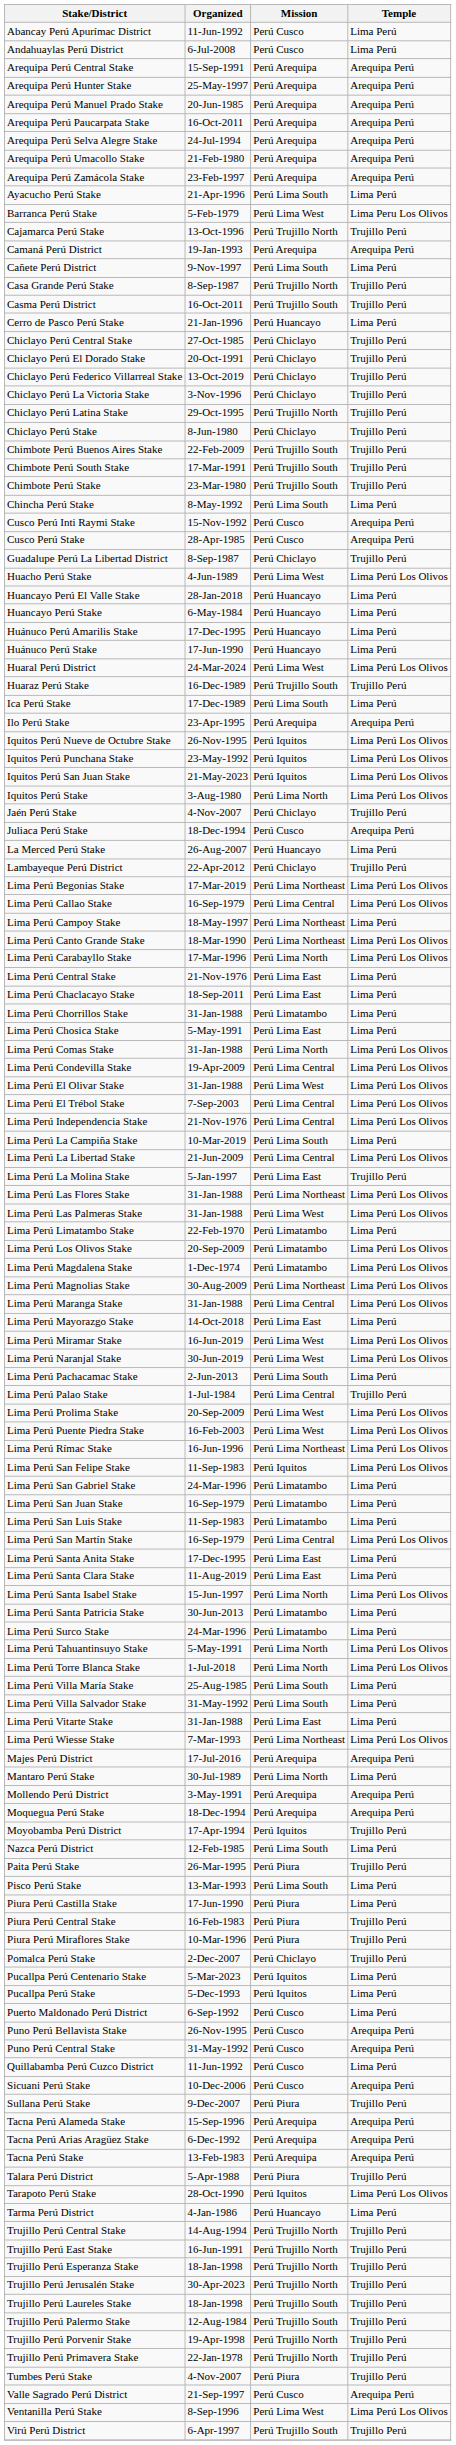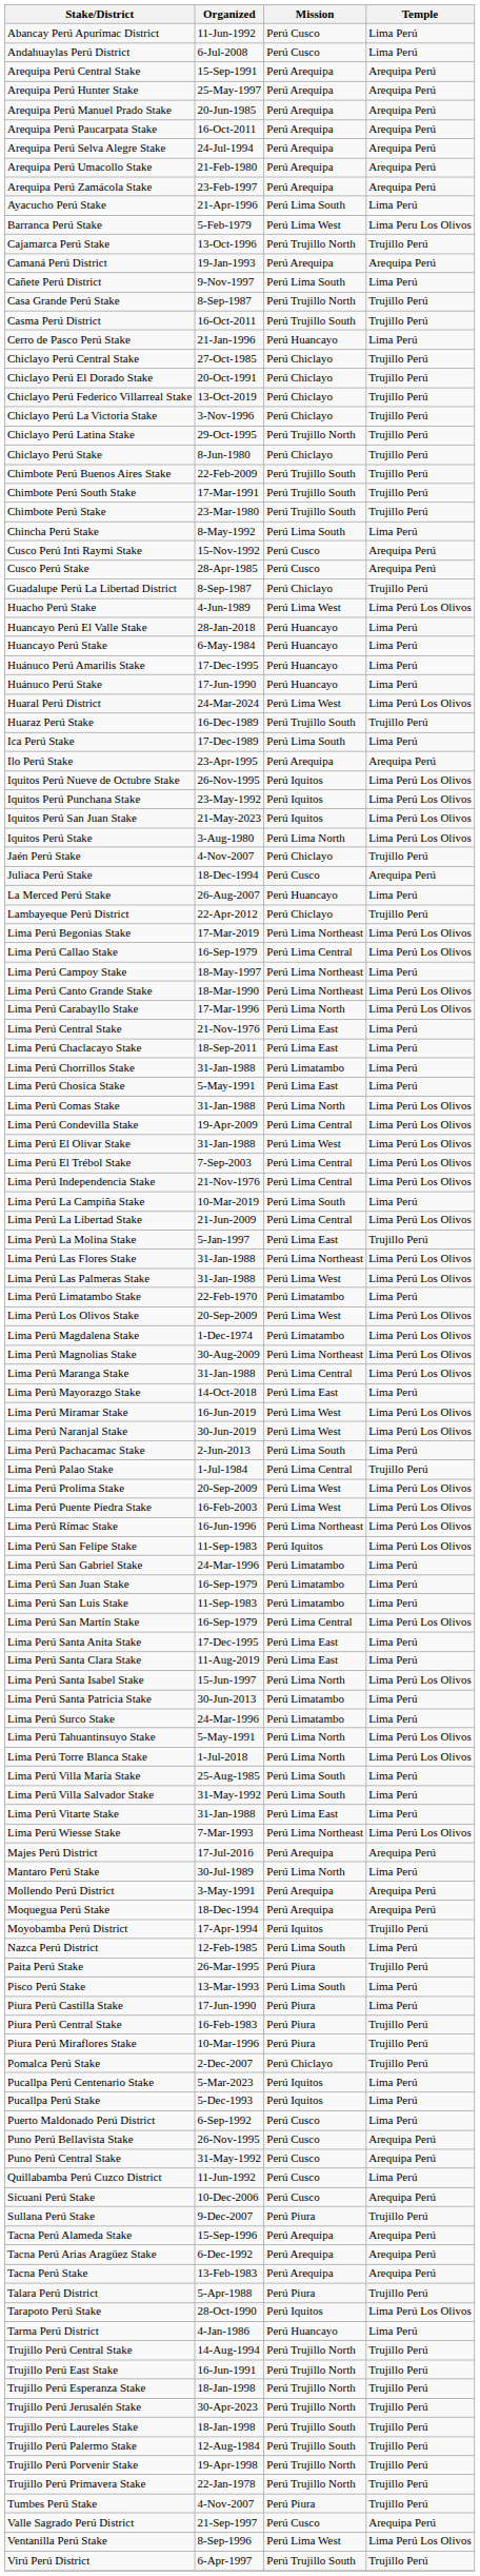 <table class="wikitable sortable mw-collapsible mw-collapsed" style="font-size:85%">
 <tr>
 <th>Stake/District</th>
 <th data-sort-type=date>Organized</th>
 <th>Mission</th>
 <th>Temple</th>
 </tr>
 <tr>
 <td>Abancay Perú Apurímac District</td>
 <td>11-Jun-1992</td>
 <td>Perú Cusco</td>
 <td>Lima Perú</td>
 </tr>
 <tr>
 <td>Andahuaylas Perú District</td>
 <td>6-Jul-2008</td>
 <td>Perú Cusco</td>
 <td>Lima Perú</td>
 </tr>
 <tr>
 <td>Arequipa Perú Central Stake</td>
 <td>15-Sep-1991</td>
 <td>Perú Arequipa</td>
 <td>Arequipa Perú</td>
 </tr>
 <tr>
 <td>Arequipa Perú Hunter Stake</td>
 <td>25-May-1997</td>
 <td>Perú Arequipa</td>
 <td>Arequipa Perú</td>
 </tr>
 <tr>
 <td>Arequipa Perú Manuel Prado Stake</td>
 <td>20-Jun-1985</td>
 <td>Perú Arequipa</td>
 <td>Arequipa Perú</td>
 </tr>
 <tr>
 <td>Arequipa Perú Paucarpata Stake</td>
 <td>16-Oct-2011</td>
 <td>Perú Arequipa</td>
 <td>Arequipa Perú</td>
 </tr>
 <tr>
 <td>Arequipa Perú Selva Alegre Stake</td>
 <td>24-Jul-1994</td>
 <td>Perú Arequipa</td>
 <td>Arequipa Perú</td>
 </tr>
 <tr>
 <td>Arequipa Perú Umacollo Stake</td>
 <td>21-Feb-1980</td>
 <td>Perú Arequipa</td>
 <td>Arequipa Perú</td>
 </tr>
 <tr>
 <td>Arequipa Perú Zamácola Stake</td>
 <td>23-Feb-1997</td>
 <td>Perú Arequipa</td>
 <td>Arequipa Perú</td>
 </tr>
 <tr>
 <td>Ayacucho Perú Stake</td>
 <td>21-Apr-1996</td>
 <td>Perú Lima South</td>
 <td>Lima Perú</td>
 </tr>
 <tr>
 <td>Barranca Perú Stake</td>
 <td>5-Feb-1979</td>
 <td>Perú Lima West</td>
 <td>Lima Peru Los Olivos</td>
 </tr>
 <tr>
 <td>Cajamarca Perú Stake</td>
 <td>13-Oct-1996</td>
 <td>Perú Trujillo North</td>
 <td>Trujillo Perú</td>
 </tr>
 <tr>
 <td>Camaná Perú District</td>
 <td>19-Jan-1993</td>
 <td>Perú Arequipa</td>
 <td>Arequipa Perú</td>
 </tr>
 <tr>
 <td>Cañete Perú District</td>
 <td>9-Nov-1997</td>
 <td>Perú Lima South</td>
 <td>Lima Perú</td>
 </tr>
 <tr>
 <td>Casa Grande Perú Stake</td>
 <td>8-Sep-1987</td>
 <td>Perú Trujillo North</td>
 <td>Trujillo Perú</td>
 </tr>
 <tr>
 <td>Casma Perú District</td>
 <td>16-Oct-2011</td>
 <td>Perú Trujillo South</td>
 <td>Trujillo Perú</td>
 </tr>
 <tr>
 <td>Cerro de Pasco Perú Stake</td>
 <td>21-Jan-1996</td>
 <td>Perú Huancayo</td>
 <td>Lima Perú</td>
 </tr>
 <tr>
 <td>Chiclayo Perú Central Stake</td>
 <td>27-Oct-1985</td>
 <td>Perú Chiclayo</td>
 <td>Trujillo Perú</td>
 </tr>
 <tr>
 <td>Chiclayo Perú El Dorado Stake</td>
 <td>20-Oct-1991</td>
 <td>Perú Chiclayo</td>
 <td>Trujillo Perú</td>
 </tr>
 <tr>
 <td>Chiclayo Perú Federico Villarreal Stake</td>
 <td>13-Oct-2019</td>
 <td>Perú Chiclayo</td>
 <td>Trujillo Perú</td>
 </tr>
 <tr>
 <td>Chiclayo Perú La Victoria Stake</td>
 <td>3-Nov-1996</td>
 <td>Perú Chiclayo</td>
 <td>Trujillo Perú</td>
 </tr>
 <tr>
 <td>Chiclayo Perú Latina Stake</td>
 <td>29-Oct-1995</td>
 <td>Perú Trujillo North</td>
 <td>Trujillo Perú</td>
 </tr>
 <tr>
 <td>Chiclayo Perú Stake</td>
 <td>8-Jun-1980</td>
 <td>Perú Chiclayo</td>
 <td>Trujillo Perú</td>
 </tr>
 <tr>
 <td>Chimbote Perú Buenos Aires Stake</td>
 <td>22-Feb-2009</td>
 <td>Perú Trujillo South</td>
 <td>Trujillo Perú</td>
 </tr>
 <tr>
 <td>Chimbote Perú South Stake</td>
 <td>17-Mar-1991</td>
 <td>Perú Trujillo South</td>
 <td>Trujillo Perú</td>
 </tr>
 <tr>
 <td>Chimbote Perú Stake</td>
 <td>23-Mar-1980</td>
 <td>Perú Trujillo South</td>
 <td>Trujillo Perú</td>
 </tr>
 <tr>
 <td>Chincha Perú Stake</td>
 <td>8-May-1992</td>
 <td>Perú Lima South</td>
 <td>Lima Perú</td>
 </tr>
 <tr>
 <td>Cusco Perú Inti Raymi Stake</td>
 <td>15-Nov-1992</td>
 <td>Perú Cusco</td>
 <td>Arequipa Perú</td>
 </tr>
 <tr>
 <td>Cusco Perú Stake</td>
 <td>28-Apr-1985</td>
 <td>Perú Cusco</td>
 <td>Arequipa Perú</td>
 </tr>
 <tr>
 <td>Guadalupe Perú La Libertad District</td>
 <td>8-Sep-1987</td>
 <td>Perú Chiclayo</td>
 <td>Trujillo Perú</td>
 </tr>
 <tr>
 <td>Huacho Perú Stake</td>
 <td>4-Jun-1989</td>
 <td>Perú Lima West</td>
 <td>Lima Perú Los Olivos</td>
 </tr>
 <tr>
 <td>Huancayo Perú El Valle Stake</td>
 <td>28-Jan-2018</td>
 <td>Perú Huancayo</td>
 <td>Lima Perú</td>
 </tr>
 <tr>
 <td>Huancayo Perú Stake</td>
 <td>6-May-1984</td>
 <td>Perú Huancayo</td>
 <td>Lima Perú</td>
 </tr>
 <tr>
 <td>Huánuco Perú Amarilis Stake</td>
 <td>17-Dec-1995</td>
 <td>Perú Huancayo</td>
 <td>Lima Perú</td>
 </tr>
 <tr>
 <td>Huánuco Perú Stake</td>
 <td>17-Jun-1990</td>
 <td>Perú Huancayo</td>
 <td>Lima Perú</td>
 </tr>
 <tr>
 <td>Huaral Perú District</td>
 <td>24-Mar-2024</td>
 <td>Perú Lima West</td>
 <td>Lima Perú Los Olivos</td>
 </tr>
 <tr>
 <td>Huaraz Perú Stake</td>
 <td>16-Dec-1989</td>
 <td>Perú Trujillo South</td>
 <td>Trujillo Perú</td>
 </tr>
 <tr>
 <td>Ica Perú Stake</td>
 <td>17-Dec-1989</td>
 <td>Perú Lima South</td>
 <td>Lima Perú</td>
 </tr>
 <tr>
 <td>Ilo Perú Stake</td>
 <td>23-Apr-1995</td>
 <td>Perú Arequipa</td>
 <td>Arequipa Perú</td>
 </tr>
 <tr>
 <td>Iquitos Perú Nueve de Octubre Stake</td>
 <td>26-Nov-1995</td>
 <td>Perú Iquitos</td>
 <td>Lima Perú Los Olivos</td>
 </tr>
 <tr>
 <td>Iquitos Perú Punchana Stake</td>
 <td>23-May-1992</td>
 <td>Perú Iquitos</td>
 <td>Lima Perú Los Olivos</td>
 </tr>
 <tr>
 <td>Iquitos Perú San Juan Stake</td>
 <td>21-May-2023</td>
 <td>Perú Iquitos</td>
 <td>Lima Perú Los Olivos</td>
 </tr>
 <tr>
 <td>Iquitos Perú Stake</td>
 <td>3-Aug-1980</td>
 <td>Perú Lima North</td>
 <td>Lima Perú Los Olivos</td>
 </tr>
 <tr>
 <td>Jaén Perú Stake</td>
 <td>4-Nov-2007</td>
 <td>Perú Chiclayo</td>
 <td>Trujillo Perú</td>
 </tr>
 <tr>
 <td>Juliaca Perú Stake</td>
 <td>18-Dec-1994</td>
 <td>Perú Cusco</td>
 <td>Arequipa Perú</td>
 </tr>
 <tr>
 <td>La Merced Perú Stake</td>
 <td>26-Aug-2007</td>
 <td>Perú Huancayo</td>
 <td>Lima Perú</td>
 </tr>
 <tr>
 <td>Lambayeque Perú District</td>
 <td>22-Apr-2012</td>
 <td>Perú Chiclayo</td>
 <td>Trujillo Perú</td>
 </tr>
 <tr>
 <td>Lima Perú Begonias Stake</td>
 <td>17-Mar-2019</td>
 <td>Perú Lima Northeast</td>
 <td>Lima Perú Los Olivos</td>
 </tr>
 <tr>
 <td>Lima Perú Callao Stake</td>
 <td>16-Sep-1979</td>
 <td>Perú Lima Central</td>
 <td>Lima Perú Los Olivos</td>
 </tr>
 <tr>
 <td>Lima Perú Campoy Stake</td>
 <td>18-May-1997</td>
 <td>Perú Lima Northeast</td>
 <td>Lima Perú</td>
 </tr>
 <tr>
 <td>Lima Perú Canto Grande Stake</td>
 <td>18-Mar-1990</td>
 <td>Perú Lima Northeast</td>
 <td>Lima Perú Los Olivos</td>
 </tr>
 <tr>
 <td>Lima Perú Carabayllo Stake</td>
 <td>17-Mar-1996</td>
 <td>Perú Lima North</td>
 <td>Lima Perú Los Olivos</td>
 </tr>
 <tr>
 <td>Lima Perú Central Stake</td>
 <td>21-Nov-1976</td>
 <td>Perú Lima East</td>
 <td>Lima Perú</td>
 </tr>
 <tr>
 <td>Lima Perú Chaclacayo Stake</td>
 <td>18-Sep-2011</td>
 <td>Perú Lima East</td>
 <td>Lima Perú</td>
 </tr>
 <tr>
 <td>Lima Perú Chorrillos Stake</td>
 <td>31-Jan-1988</td>
 <td>Perú Limatambo</td>
 <td>Lima Perú</td>
 </tr>
 <tr>
 <td>Lima Perú Chosica Stake</td>
 <td>5-May-1991</td>
 <td>Perú Lima East</td>
 <td>Lima Perú</td>
 </tr>
 <tr>
 <td>Lima Perú Comas Stake</td>
 <td>31-Jan-1988</td>
 <td>Perú Lima North</td>
 <td>Lima Perú Los Olivos</td>
 </tr>
 <tr>
 <td>Lima Perú Condevilla Stake</td>
 <td>19-Apr-2009</td>
 <td>Perú Lima Central</td>
 <td>Lima Perú Los Olivos</td>
 </tr>
 <tr>
 <td>Lima Perú El Olivar Stake</td>
 <td>31-Jan-1988</td>
 <td>Perú Lima West</td>
 <td>Lima Perú Los Olivos</td>
 </tr>
 <tr>
 <td>Lima Perú El Trébol Stake</td>
 <td>7-Sep-2003</td>
 <td>Perú Lima Central</td>
 <td>Lima Perú Los Olivos</td>
 </tr>
 <tr>
 <td>Lima Perú Independencia Stake</td>
 <td>21-Nov-1976</td>
 <td>Perú Lima Central</td>
 <td>Lima Perú Los Olivos</td>
 </tr>
 <tr>
 <td>Lima Perú La Campiña Stake</td>
 <td>10-Mar-2019</td>
 <td>Perú Lima South</td>
 <td>Lima Perú</td>
 </tr>
 <tr>
 <td>Lima Perú La Libertad Stake</td>
 <td>21-Jun-2009</td>
 <td>Perú Lima Central</td>
 <td>Lima Perú Los Olivos</td>
 </tr>
 <tr>
 <td>Lima Perú La Molina Stake</td>
 <td>5-Jan-1997</td>
 <td>Perú Lima East</td>
 <td>Trujillo Perú</td>
 </tr>
 <tr>
 <td>Lima Perú Las Flores Stake</td>
 <td>31-Jan-1988</td>
 <td>Perú Lima Northeast</td>
 <td>Lima Perú Los Olivos</td>
 </tr>
 <tr>
 <td>Lima Perú Las Palmeras Stake</td>
 <td>31-Jan-1988</td>
 <td>Perú Lima West</td>
 <td>Lima Perú Los Olivos</td>
 </tr>
 <tr>
 <td>Lima Perú Limatambo Stake</td>
 <td>22-Feb-1970</td>
 <td>Perú Limatambo</td>
 <td>Lima Perú</td>
 </tr>
 <tr>
 <td>Lima Perú Los Olivos Stake</td>
 <td>20-Sep-2009</td>
-<td>Perú Limatambo</td>
+<td>Perú Lima West</td>
 <td>Lima Perú Los Olivos</td>
 </tr>
 <tr>
 <td>Lima Perú Magdalena Stake</td>
 <td>1-Dec-1974</td>
 <td>Perú Limatambo</td>
 <td>Lima Perú Los Olivos</td>
 </tr>
 <tr>
 <td>Lima Perú Magnolias Stake</td>
 <td>30-Aug-2009</td>
 <td>Perú Lima Northeast</td>
 <td>Lima Perú Los Olivos</td>
 </tr>
 <tr>
 <td>Lima Perú Maranga Stake</td>
 <td>31-Jan-1988</td>
 <td>Perú Lima Central</td>
 <td>Lima Perú Los Olivos</td>
 </tr>
 <tr>
 <td>Lima Perú Mayorazgo Stake</td>
 <td>14-Oct-2018</td>
 <td>Perú Lima East</td>
 <td>Lima Perú</td>
 </tr>
 <tr>
 <td>Lima Perú Miramar Stake</td>
 <td>16-Jun-2019</td>
 <td>Perú Lima West</td>
 <td>Lima Perú Los Olivos</td>
 </tr>
 <tr>
 <td>Lima Perú Naranjal Stake</td>
 <td>30-Jun-2019</td>
 <td>Perú Lima West</td>
 <td>Lima Perú Los Olivos</td>
 </tr>
 <tr>
 <td>Lima Perú Pachacamac Stake</td>
 <td>2-Jun-2013</td>
 <td>Perú Lima South</td>
 <td>Lima Perú</td>
 </tr>
 <tr>
 <td>Lima Perú Palao Stake</td>
 <td>1-Jul-1984</td>
 <td>Perú Lima Central</td>
 <td>Trujillo Perú</td>
 </tr>
 <tr>
 <td>Lima Perú Prolima Stake</td>
 <td>20-Sep-2009</td>
 <td>Perú Lima West</td>
 <td>Lima Perú Los Olivos</td>
 </tr>
 <tr>
 <td>Lima Perú Puente Piedra Stake</td>
 <td>16-Feb-2003</td>
 <td>Perú Lima West</td>
 <td>Lima Perú Los Olivos</td>
 </tr>
 <tr>
 <td>Lima Perú Rímac Stake</td>
 <td>16-Jun-1996</td>
 <td>Perú Lima Northeast</td>
 <td>Lima Perú Los Olivos</td>
 </tr>
 <tr>
 <td>Lima Perú San Felipe Stake</td>
 <td>11-Sep-1983</td>
 <td>Perú Iquitos</td>
 <td>Lima Perú Los Olivos</td>
 </tr>
 <tr>
 <td>Lima Perú San Gabriel Stake</td>
 <td>24-Mar-1996</td>
 <td>Perú Limatambo</td>
 <td>Lima Perú</td>
 </tr>
 <tr>
 <td>Lima Perú San Juan Stake</td>
 <td>16-Sep-1979</td>
 <td>Perú Limatambo</td>
 <td>Lima Perú</td>
 </tr>
 <tr>
 <td>Lima Perú San Luis Stake</td>
 <td>11-Sep-1983</td>
 <td>Perú Limatambo</td>
 <td>Lima Perú</td>
 </tr>
 <tr>
 <td>Lima Perú San Martín Stake</td>
 <td>16-Sep-1979</td>
 <td>Perú Lima Central</td>
 <td>Lima Perú Los Olivos</td>
 </tr>
 <tr>
 <td>Lima Perú Santa Anita Stake</td>
 <td>17-Dec-1995</td>
 <td>Perú Lima East</td>
 <td>Lima Perú</td>
 </tr>
 <tr>
 <td>Lima Perú Santa Clara Stake</td>
 <td>11-Aug-2019</td>
 <td>Perú Lima East</td>
 <td>Lima Perú</td>
 </tr>
 <tr>
 <td>Lima Perú Santa Isabel Stake</td>
 <td>15-Jun-1997</td>
 <td>Perú Lima North</td>
 <td>Lima Perú Los Olivos</td>
 </tr>
 <tr>
 <td>Lima Perú Santa Patricia Stake</td>
 <td>30-Jun-2013</td>
 <td>Perú Limatambo</td>
 <td>Lima Perú</td>
 </tr>
 <tr>
 <td>Lima Perú Surco Stake</td>
 <td>24-Mar-1996</td>
 <td>Perú Limatambo</td>
 <td>Lima Perú</td>
 </tr>
 <tr>
 <td>Lima Perú Tahuantinsuyo Stake</td>
 <td>5-May-1991</td>
 <td>Perú Lima North</td>
 <td>Lima Perú Los Olivos</td>
 </tr>
 <tr>
 <td>Lima Perú Torre Blanca Stake</td>
 <td>1-Jul-2018</td>
 <td>Perú Lima North</td>
 <td>Lima Perú Los Olivos</td>
 </tr>
 <tr>
 <td>Lima Perú Villa María Stake</td>
 <td>25-Aug-1985</td>
 <td>Perú Lima South</td>
 <td>Lima Perú</td>
 </tr>
 <tr>
 <td>Lima Perú Villa Salvador Stake</td>
 <td>31-May-1992</td>
 <td>Perú Lima South</td>
 <td>Lima Perú</td>
 </tr>
 <tr>
 <td>Lima Perú Vitarte Stake</td>
 <td>31-Jan-1988</td>
 <td>Perú Lima East</td>
 <td>Lima Perú</td>
 </tr>
 <tr>
 <td>Lima Perú Wiesse Stake</td>
 <td>7-Mar-1993</td>
 <td>Perú Lima Northeast</td>
 <td>Lima Perú Los Olivos</td>
 </tr>
 <tr>
 <td>Majes Perú District</td>
 <td>17-Jul-2016</td>
 <td>Perú Arequipa</td>
 <td>Arequipa Perú</td>
 </tr>
 <tr>
 <td>Mantaro Perú Stake</td>
 <td>30-Jul-1989</td>
 <td>Perú Lima North</td>
 <td>Lima Perú</td>
 </tr>
 <tr>
 <td>Mollendo Perú District</td>
 <td>3-May-1991</td>
 <td>Perú Arequipa</td>
 <td>Arequipa Perú</td>
 </tr>
 <tr>
 <td>Moquegua Perú Stake</td>
 <td>18-Dec-1994</td>
 <td>Perú Arequipa</td>
 <td>Arequipa Perú</td>
 </tr>
 <tr>
 <td>Moyobamba Perú District</td>
 <td>17-Apr-1994</td>
 <td>Perú Iquitos</td>
 <td>Trujillo Perú</td>
 </tr>
 <tr>
 <td>Nazca Perú District</td>
 <td>12-Feb-1985</td>
 <td>Perú Lima South</td>
 <td>Lima Perú</td>
 </tr>
 <tr>
 <td>Paita Perú Stake</td>
 <td>26-Mar-1995</td>
 <td>Perú Piura</td>
 <td>Trujillo Perú</td>
 </tr>
 <tr>
 <td>Pisco Perú Stake</td>
 <td>13-Mar-1993</td>
 <td>Perú Lima South</td>
 <td>Lima Perú</td>
 </tr>
 <tr>
 <td>Piura Perú Castilla Stake</td>
 <td>17-Jun-1990</td>
 <td>Perú Piura</td>
 <td>Lima Perú</td>
 </tr>
 <tr>
 <td>Piura Perú Central Stake</td>
 <td>16-Feb-1983</td>
 <td>Perú Piura</td>
 <td>Trujillo Perú</td>
 </tr>
 <tr>
 <td>Piura Perú Miraflores Stake</td>
 <td>10-Mar-1996</td>
 <td>Perú Piura</td>
 <td>Trujillo Perú</td>
 </tr>
 <tr>
 <td>Pomalca Perú Stake</td>
 <td>2-Dec-2007</td>
 <td>Perú Chiclayo</td>
 <td>Trujillo Perú</td>
 </tr>
 <tr>
 <td>Pucallpa Perú Centenario Stake</td>
 <td>5-Mar-2023</td>
 <td>Perú Iquitos</td>
 <td>Lima Perú</td>
 </tr>
 <tr>
 <td>Pucallpa Perú Stake</td>
 <td>5-Dec-1993</td>
 <td>Perú Iquitos</td>
 <td>Lima Perú</td>
 </tr>
 <tr>
 <td>Puerto Maldonado Perú District</td>
 <td>6-Sep-1992</td>
 <td>Perú Cusco</td>
 <td>Lima Perú</td>
 </tr>
 <tr>
 <td>Puno Perú Bellavista Stake</td>
 <td>26-Nov-1995</td>
 <td>Perú Cusco</td>
 <td>Arequipa Perú</td>
 </tr>
 <tr>
 <td>Puno Perú Central Stake</td>
 <td>31-May-1992</td>
 <td>Perú Cusco</td>
 <td>Arequipa Perú</td>
 </tr>
 <tr>
 <td>Quillabamba Perú Cuzco District</td>
 <td>11-Jun-1992</td>
 <td>Perú Cusco</td>
 <td>Lima Perú</td>
 </tr>
 <tr>
 <td>Sicuani Perú Stake</td>
 <td>10-Dec-2006</td>
 <td>Perú Cusco</td>
 <td>Arequipa Perú</td>
 </tr>
 <tr>
 <td>Sullana Perú Stake</td>
 <td>9-Dec-2007</td>
 <td>Perú Piura</td>
 <td>Trujillo Perú</td>
 </tr>
 <tr>
 <td>Tacna Perú Alameda Stake</td>
 <td>15-Sep-1996</td>
 <td>Perú Arequipa</td>
 <td>Arequipa Perú</td>
 </tr>
 <tr>
 <td>Tacna Perú Arias Aragüez Stake</td>
 <td>6-Dec-1992</td>
 <td>Perú Arequipa</td>
 <td>Arequipa Perú</td>
 </tr>
 <tr>
 <td>Tacna Perú Stake</td>
 <td>13-Feb-1983</td>
 <td>Perú Arequipa</td>
 <td>Arequipa Perú</td>
 </tr>
 <tr>
 <td>Talara Perú District</td>
 <td>5-Apr-1988</td>
 <td>Perú Piura</td>
 <td>Trujillo Perú</td>
 </tr>
 <tr>
 <td>Tarapoto Perú Stake</td>
 <td>28-Oct-1990</td>
 <td>Perú Iquitos</td>
 <td>Lima Perú Los Olivos</td>
 </tr>
 <tr>
 <td>Tarma Perú District</td>
 <td>4-Jan-1986</td>
 <td>Perú Huancayo</td>
 <td>Lima Perú</td>
 </tr>
 <tr>
 <td>Trujillo Perú Central Stake</td>
 <td>14-Aug-1994</td>
 <td>Perú Trujillo North</td>
 <td>Trujillo Perú</td>
 </tr>
 <tr>
 <td>Trujillo Perú East Stake</td>
 <td>16-Jun-1991</td>
 <td>Perú Trujillo North</td>
 <td>Trujillo Perú</td>
 </tr>
 <tr>
 <td>Trujillo Perú Esperanza Stake</td>
 <td>18-Jan-1998</td>
 <td>Perú Trujillo North</td>
 <td>Trujillo Perú</td>
 </tr>
 <tr>
 <td>Trujillo Perú Jerusalén Stake</td>
 <td>30-Apr-2023</td>
 <td>Perú Trujillo North</td>
 <td>Trujillo Perú</td>
 </tr>
 <tr>
 <td>Trujillo Perú Laureles Stake</td>
 <td>18-Jan-1998</td>
 <td>Perú Trujillo South</td>
 <td>Trujillo Perú</td>
 </tr>
 <tr>
 <td>Trujillo Perú Palermo Stake</td>
 <td>12-Aug-1984</td>
 <td>Perú Trujillo South</td>
 <td>Trujillo Perú</td>
 </tr>
 <tr>
 <td>Trujillo Perú Porvenir Stake</td>
 <td>19-Apr-1998</td>
 <td>Perú Trujillo North</td>
 <td>Trujillo Perú</td>
 </tr>
 <tr>
 <td>Trujillo Perú Primavera Stake</td>
 <td>22-Jan-1978</td>
 <td>Perú Trujillo North</td>
 <td>Trujillo Perú</td>
 </tr>
 <tr>
 <td>Tumbes Perú Stake</td>
 <td>4-Nov-2007</td>
 <td>Perú Piura</td>
 <td>Trujillo Perú</td>
 </tr>
 <tr>
 <td>Valle Sagrado Perú District</td>
 <td>21-Sep-1997</td>
 <td>Perú Cusco</td>
 <td>Arequipa Perú</td>
 </tr>
 <tr>
 <td>Ventanilla Perú Stake</td>
 <td>8-Sep-1996</td>
 <td>Perú Lima West</td>
 <td>Lima Perú Los Olivos</td>
 </tr>
 <tr>
 <td>Virú Perú District</td>
 <td>6-Apr-1997</td>
 <td>Perú Trujillo South</td>
 <td>Trujillo Perú</td>
 </tr>
 <tr>
 </tr>
 </table>
